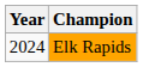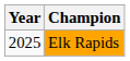 <table class=wikitable>
 <tr>
 <th>Year</th>
 <th>Champion</th>
 </tr>
 <tr>
-<td>2024</td>
+<td>2025</td>
 <td !align=center style="background:orange;color:black">Elk Rapids</td>
 </tr>
 </table>
